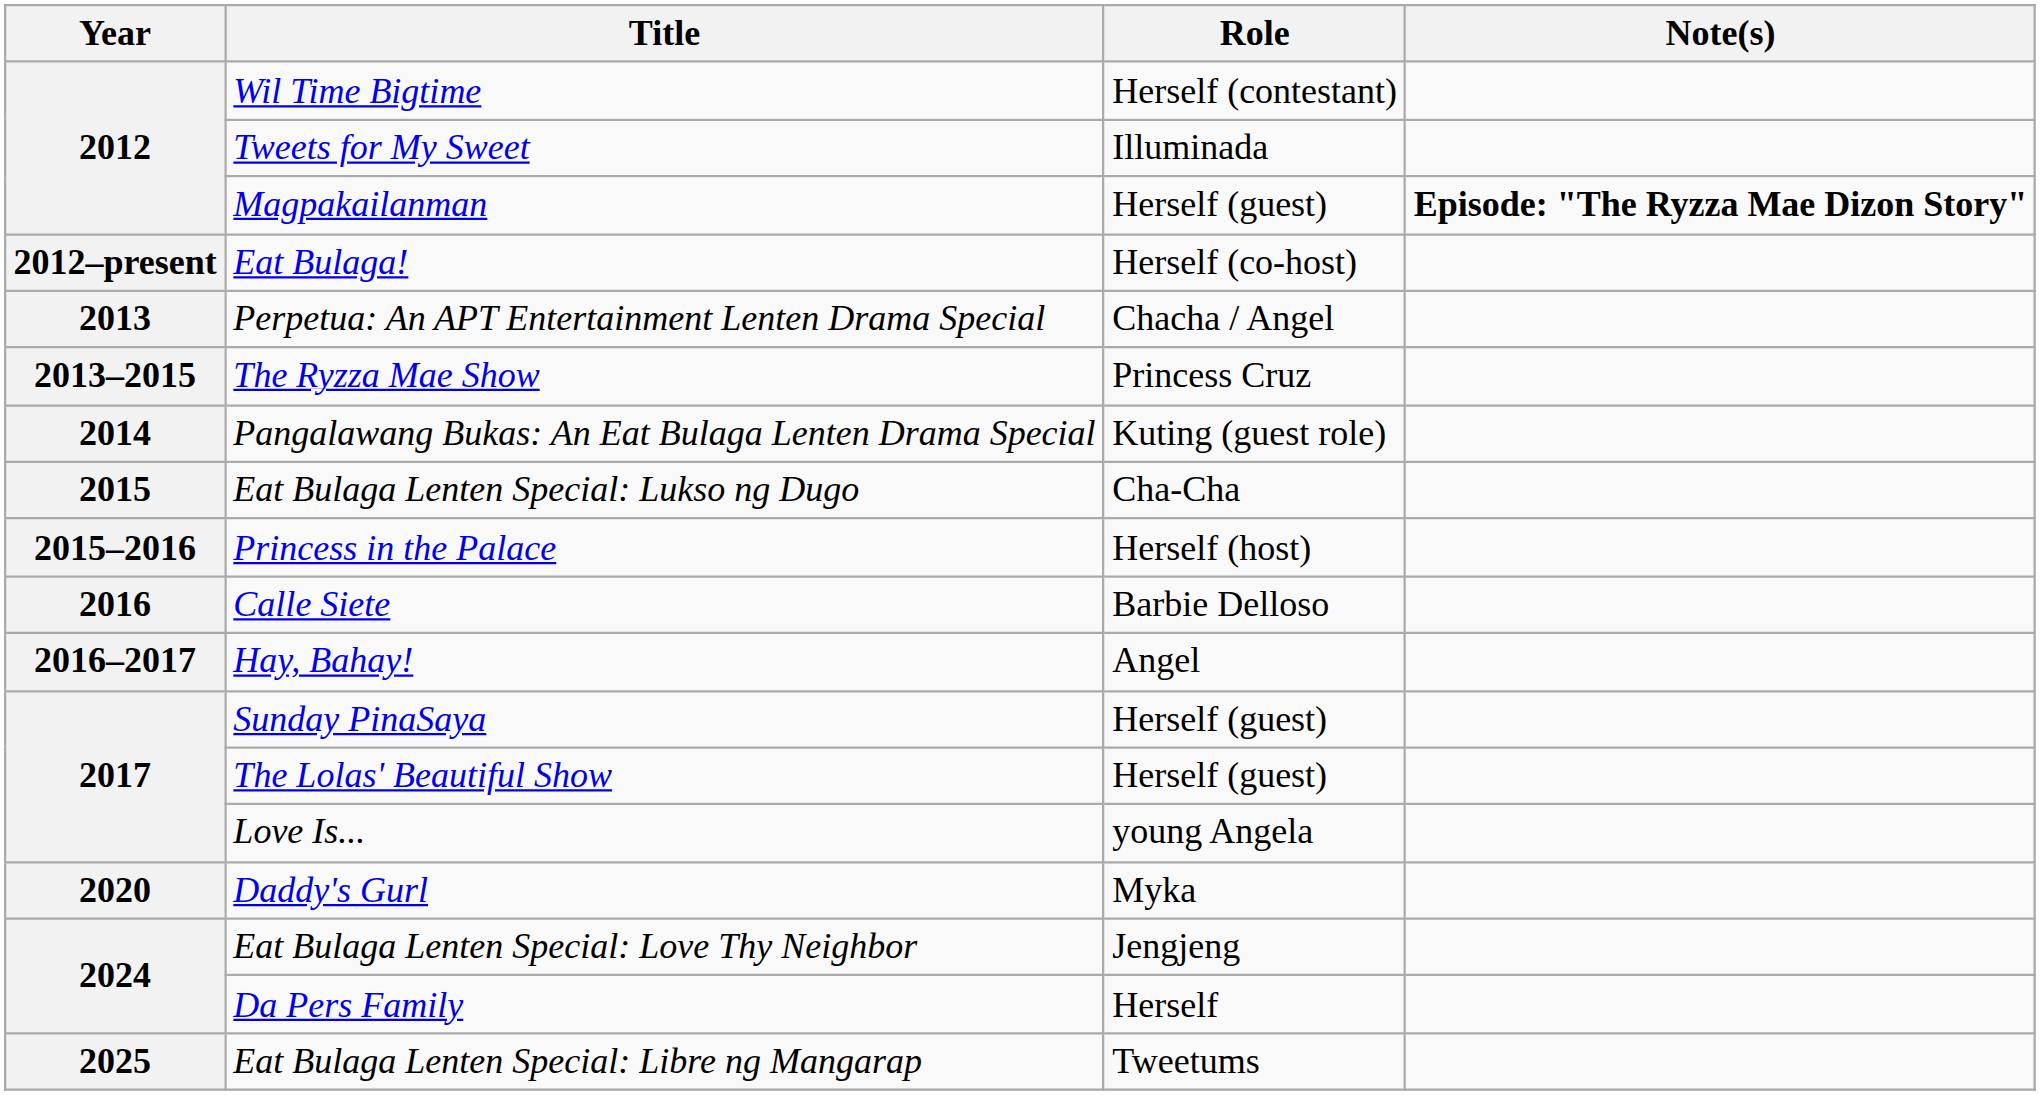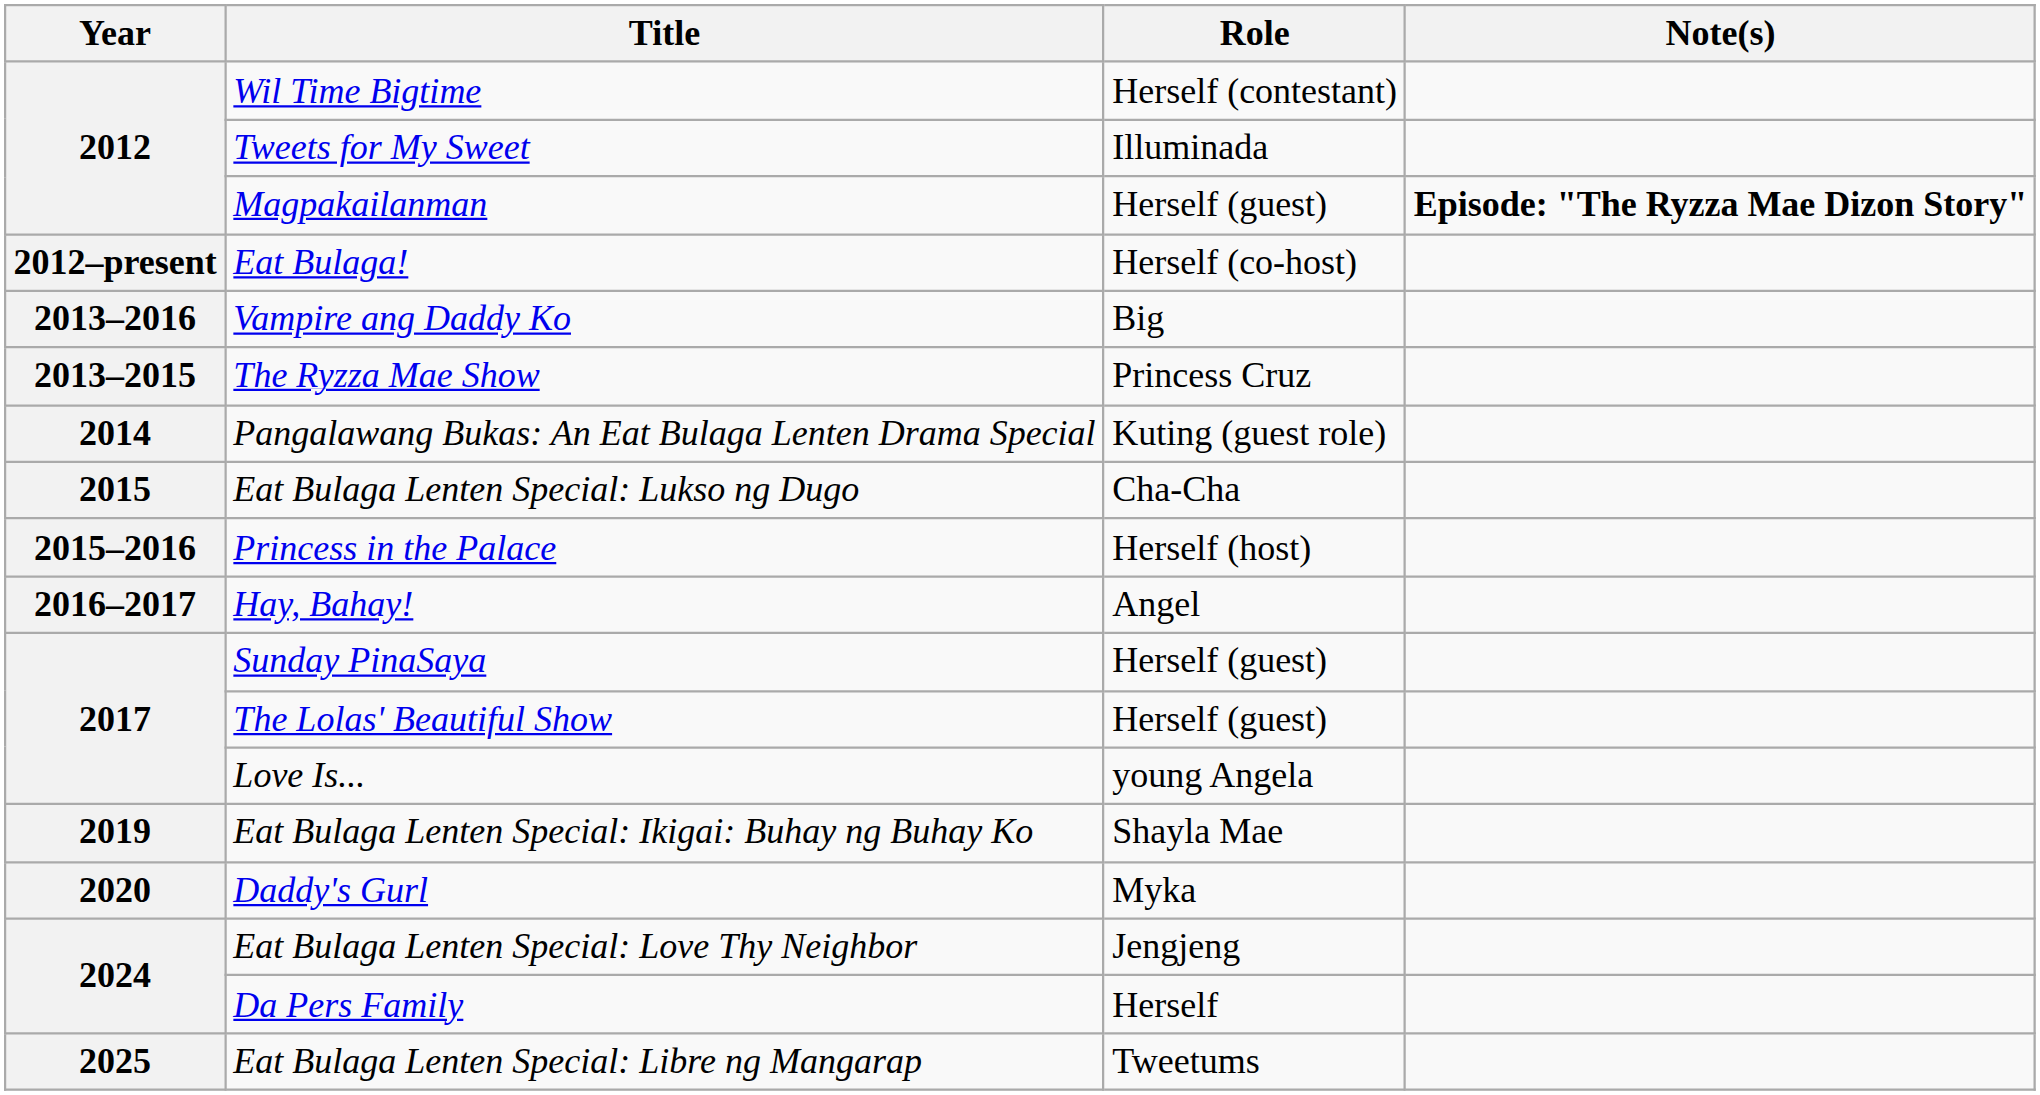 <table class="wikitable sortable plainrowheaders">
 <tr>
 <th scope="col">Year</th>
 <th scope="col">Title</th>
 <th scope="col">Role</th>
 <th scope="col" class="unsortable">Note(s)</th>
 </tr>
 <tr>
 <th rowspan="3" scope="row">2012</th>
 <td><em><a href='#'>Wil Time Bigtime</a></em></td>
 <td>Herself (contestant)</td>
 <td></td>
 </tr>
 <tr>
 <td><em><a href='#'>Tweets for My Sweet</a></em></td>
 <td>Illuminada</td>
 <td></td>
 </tr>
 <tr>
 <td><em><a href='#'>Magpakailanman</a></em></td>
 <td>Herself (guest)</td>
 <td><strong>Episode: "The Ryzza Mae Dizon Story"</strong></td>
 </tr>
 <tr>
 <th scope="row">2012–present</th>
 <td><em><a href='#'>Eat Bulaga!</a></em></td>
 <td>Herself (co-host)</td>
 <td></td>
 </tr>
 <tr>
-<th scope="row">2013</th>
-<td><em>Perpetua: An APT Entertainment Lenten Drama Special</em></td>
-<td>Chacha / Angel</td>
+<th scope="row">2013–2016</th>
+<td><em><a href='#'>Vampire ang Daddy Ko</a></em></td>
+<td>Big</td>
 <td></td>
 </tr>
 <tr>
 <th scope="row">2013–2015</th>
 <td><em><a href='#'>The Ryzza Mae Show</a></em></td>
 <td>Princess Cruz</td>
 <td></td>
 </tr>
 <tr>
 <th scope="row">2014</th>
 <td><em>Pangalawang Bukas: An Eat Bulaga Lenten Drama Special</em></td>
 <td>Kuting (guest role)</td>
 <td></td>
 </tr>
 <tr>
 <th scope="row">2015</th>
 <td><em>Eat Bulaga Lenten Special: Lukso ng Dugo</em></td>
 <td>Cha-Cha</td>
 <td></td>
 </tr>
 <tr>
 <th scope="row">2015–2016</th>
 <td><em><a href='#'>Princess in the Palace</a></em></td>
 <td>Herself (host)</td>
 <td></td>
 </tr>
 <tr>
-<th scope="row">2016</th>
-<td><em><a href='#'>Calle Siete</a></em></td>
-<td>Barbie Delloso</td>
-<td></td>
-</tr>
-<tr>
 <th scope="row">2016–2017</th>
 <td><em><a href='#'>Hay, Bahay!</a></em></td>
 <td>Angel</td>
 <td></td>
 </tr>
 <tr>
 <th rowspan="3" scope="row">2017</th>
 <td><em><a href='#'>Sunday PinaSaya</a></em></td>
 <td>Herself (guest)</td>
 <td></td>
 </tr>
 <tr>
 <td><em><a href='#'>The Lolas' Beautiful Show</a></em></td>
 <td>Herself (guest)</td>
 <td></td>
 </tr>
 <tr>
 <td><em>Love Is...</em></td>
 <td>young Angela</td>
+<td></td>
+</tr>
+<tr>
+<th scope="row">2019</th>
+<td><em>Eat Bulaga Lenten Special: Ikigai: Buhay ng Buhay Ko</em></td>
+<td>Shayla Mae</td>
 <td></td>
 </tr>
 <tr>
 <th scope="row">2020</th>
 <td><em><a href='#'>Daddy's Gurl</a></em></td>
 <td>Myka</td>
 <td></td>
 </tr>
 <tr>
 <th rowspan="2" scope="row">2024</th>
 <td><em>Eat Bulaga Lenten Special: Love Thy Neighbor</em></td>
 <td>Jengjeng</td>
 <td></td>
 </tr>
 <tr>
 <td><em><a href='#'>Da Pers Family</a></em></td>
 <td>Herself</td>
 <td></td>
 </tr>
 <tr>
 <th scope="row">2025</th>
 <td><em>Eat Bulaga Lenten Special: Libre ng Mangarap</em></td>
 <td>Tweetums</td>
 <td></td>
 </tr>
 </table>
